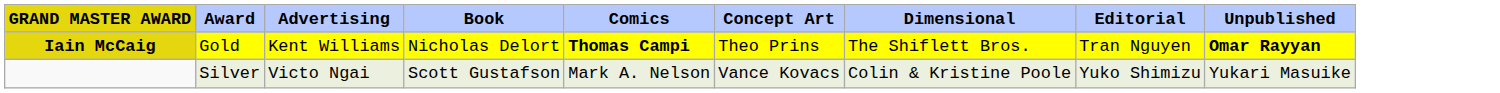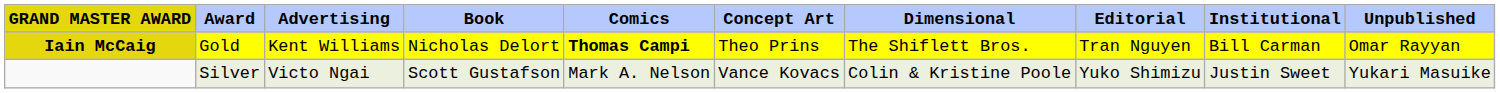 <table class="wikitable">
 <tr>
 <th style="background:#e5d70e">GRAND MASTER AWARD</th>
 <th style="background:#b6c9ff">Award</th>
 <th style="background:#b6c9ff">Advertising</th>
 <th style="background:#b6c9ff">Book</th>
 <th style="background:#b6c9ff">Comics</th>
 <th style="background:#b6c9ff">Concept Art</th>
 <th style="background:#b6c9ff">Dimensional</th>
 <th style="background:#b6c9ff">Editorial</th>
+<th style="background:#b6c9ff">Institutional</th>
 <th style="background:#b6c9ff">Unpublished</th>
 </tr>
 <tr>
 <td style="background:#e5d70e" align="center"><strong>Iain McCaig</strong></td>
 <td style="background:#ffff00">Gold</td>
 <td style="background:#ffff00">Kent Williams</td>
 <td style="background:#ffff00">Nicholas Delort</td>
 <td style="background:#ffff00"><strong>Thomas Campi</strong></td>
 <td style="background:#ffff00">Theo Prins</td>
 <td style="background:#ffff00">The Shiflett Bros.</td>
 <td style="background:#ffff00">Tran Nguyen</td>
-<td style="background:#ffff00"><strong>Omar Rayyan</strong></td>
+<td style="background:#ffff00">Bill Carman</td>
+<td style="background:#ffff00">Omar Rayyan</td>
 </tr>
 <tr>
 <td></td>
 <td style="background:#ecf0df">Silver</td>
 <td style="background:#ecf0df">Victo Ngai</td>
 <td style="background:#ecf0df">Scott Gustafson</td>
 <td style="background:#ecf0df">Mark A. Nelson</td>
 <td style="background:#ecf0df">Vance Kovacs</td>
 <td style="background:#ecf0df">Colin & Kristine Poole</td>
 <td style="background:#ecf0df">Yuko Shimizu</td>
+<td style="background:#ecf0df">Justin Sweet</td>
 <td style="background:#ecf0df">Yukari Masuike</td>
 </tr>
 </table>
